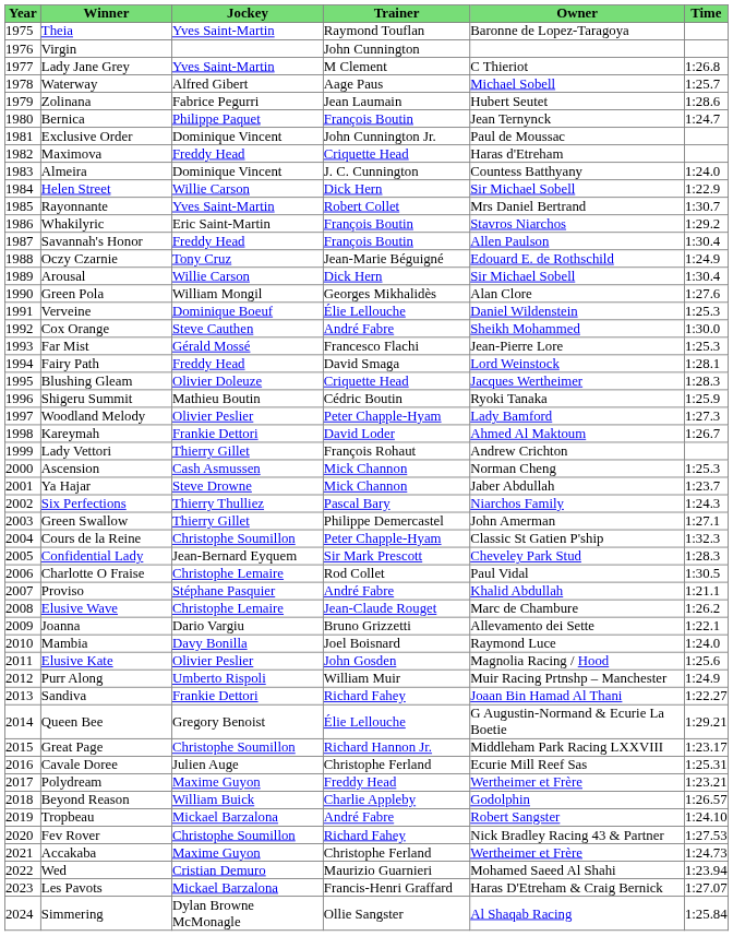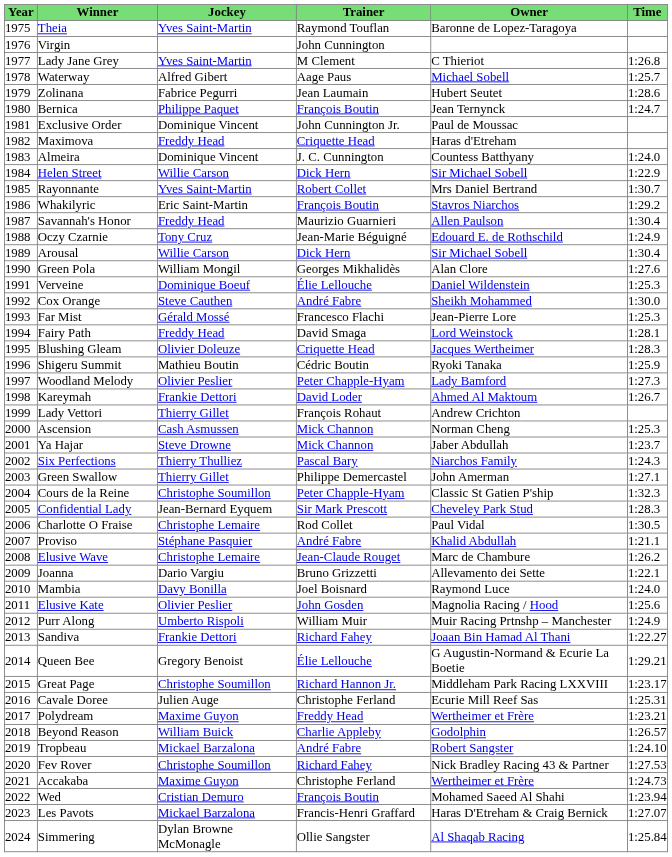 <table class = "sortable" | border="1" cellpadding="0" style="border-collapse: collapse; font-size:90%">
 <tr bgcolor="#77dd77" align="center">
 <th style="width:36px;">Year</th>
 <th style="width:134px;">Winner</th>
 <th style="width:155px;">Jockey</th>
 <th style="width:150px;">Trainer</th>
 <th style="width:220px;">Owner</th>
 <th>Time</th>
 </tr>
 <tr>
 <td>1975</td>
 <td><a href='#'>Theia</a></td>
 <td><a href='#'>Yves Saint-Martin</a></td>
 <td>Raymond Touflan</td>
 <td>Baronne de Lopez-Taragoya</td>
 <td></td>
 </tr>
 <tr>
 <td>1976</td>
 <td>Virgin</td>
 <td></td>
 <td>John Cunnington</td>
 <td></td>
 <td></td>
 </tr>
 <tr>
 <td>1977</td>
 <td>Lady Jane Grey</td>
 <td><a href='#'>Yves Saint-Martin</a></td>
 <td>M Clement</td>
 <td>C Thieriot</td>
 <td>1:26.8</td>
 </tr>
 <tr>
 <td>1978</td>
 <td>Waterway</td>
 <td>Alfred Gibert</td>
 <td>Aage Paus</td>
 <td><a href='#'>Michael Sobell</a></td>
 <td>1:25.7</td>
 </tr>
 <tr>
 <td>1979</td>
 <td>Zolinana</td>
 <td>Fabrice Pegurri</td>
 <td>Jean Laumain</td>
 <td>Hubert Seutet</td>
 <td>1:28.6</td>
 </tr>
 <tr>
 <td>1980</td>
 <td>Bernica</td>
 <td><a href='#'>Philippe Paquet</a></td>
 <td><a href='#'>François Boutin</a></td>
 <td>Jean Ternynck</td>
 <td>1:24.7</td>
 </tr>
 <tr>
 <td>1981</td>
 <td>Exclusive Order</td>
 <td>Dominique Vincent</td>
 <td>John Cunnington Jr.</td>
 <td>Paul de Moussac</td>
 <td></td>
 </tr>
 <tr>
 <td>1982</td>
 <td>Maximova</td>
 <td><a href='#'>Freddy Head</a></td>
 <td><a href='#'>Criquette Head</a></td>
 <td>Haras d'Etreham</td>
 <td></td>
 </tr>
 <tr>
 <td>1983</td>
 <td>Almeira</td>
 <td>Dominique Vincent</td>
 <td>J. C. Cunnington </td>
 <td>Countess Batthyany</td>
 <td>1:24.0</td>
 </tr>
 <tr>
 <td>1984</td>
 <td><a href='#'>Helen Street</a></td>
 <td><a href='#'>Willie Carson</a></td>
 <td><a href='#'>Dick Hern</a></td>
 <td><a href='#'>Sir Michael Sobell</a></td>
 <td>1:22.9</td>
 </tr>
 <tr>
 <td>1985</td>
 <td>Rayonnante</td>
 <td><a href='#'>Yves Saint-Martin</a></td>
 <td><a href='#'>Robert Collet</a></td>
 <td>Mrs Daniel Bertrand</td>
 <td>1:30.7</td>
 </tr>
 <tr>
 <td>1986</td>
 <td>Whakilyric</td>
 <td>Eric Saint-Martin</td>
 <td><a href='#'>François Boutin</a></td>
 <td><a href='#'>Stavros Niarchos</a></td>
 <td>1:29.2</td>
 </tr>
 <tr>
 <td>1987</td>
 <td>Savannah's Honor</td>
 <td><a href='#'>Freddy Head</a></td>
-<td><a href='#'>François Boutin</a></td>
+<td>Maurizio Guarnieri</td>
 <td><a href='#'>Allen Paulson</a></td>
 <td>1:30.4</td>
 </tr>
 <tr>
 <td>1988</td>
 <td>Oczy Czarnie</td>
 <td><a href='#'>Tony Cruz</a></td>
 <td>Jean-Marie Béguigné</td>
 <td><a href='#'>Edouard E. de Rothschild</a></td>
 <td>1:24.9</td>
 </tr>
 <tr>
 <td>1989</td>
 <td>Arousal</td>
 <td><a href='#'>Willie Carson</a></td>
 <td><a href='#'>Dick Hern</a></td>
 <td><a href='#'>Sir Michael Sobell</a></td>
 <td>1:30.4</td>
 </tr>
 <tr>
 <td>1990</td>
 <td>Green Pola</td>
 <td>William Mongil</td>
 <td>Georges Mikhalidès</td>
 <td>Alan Clore</td>
 <td>1:27.6</td>
 </tr>
 <tr>
 <td>1991</td>
 <td>Verveine</td>
 <td><a href='#'>Dominique Boeuf</a></td>
 <td><a href='#'>Élie Lellouche</a></td>
 <td><a href='#'>Daniel Wildenstein</a></td>
 <td>1:25.3</td>
 </tr>
 <tr>
 <td>1992</td>
 <td>Cox Orange</td>
 <td><a href='#'>Steve Cauthen</a></td>
 <td><a href='#'>André Fabre</a></td>
 <td><a href='#'>Sheikh Mohammed</a></td>
 <td>1:30.0</td>
 </tr>
 <tr>
 <td>1993</td>
 <td>Far Mist</td>
 <td><a href='#'>Gérald Mossé</a></td>
 <td>Francesco Flachi</td>
 <td>Jean-Pierre Lore</td>
 <td>1:25.3</td>
 </tr>
 <tr>
 <td>1994</td>
 <td>Fairy Path</td>
 <td><a href='#'>Freddy Head</a></td>
 <td>David Smaga</td>
 <td><a href='#'>Lord Weinstock</a></td>
 <td>1:28.1</td>
 </tr>
 <tr>
 <td>1995</td>
 <td>Blushing Gleam</td>
 <td><a href='#'>Olivier Doleuze</a></td>
 <td><a href='#'>Criquette Head</a></td>
 <td><a href='#'>Jacques Wertheimer</a></td>
 <td>1:28.3</td>
 </tr>
 <tr>
 <td>1996</td>
 <td>Shigeru Summit</td>
 <td>Mathieu Boutin</td>
 <td>Cédric Boutin</td>
 <td>Ryoki Tanaka</td>
 <td>1:25.9</td>
 </tr>
 <tr>
 <td>1997</td>
 <td>Woodland Melody</td>
 <td><a href='#'>Olivier Peslier</a></td>
 <td><a href='#'>Peter Chapple-Hyam</a></td>
 <td><a href='#'>Lady Bamford</a></td>
 <td>1:27.3</td>
 </tr>
 <tr>
 <td>1998</td>
 <td>Kareymah</td>
 <td><a href='#'>Frankie Dettori</a></td>
 <td><a href='#'>David Loder</a></td>
 <td><a href='#'>Ahmed Al Maktoum</a></td>
 <td>1:26.7</td>
 </tr>
 <tr>
 <td>1999</td>
 <td>Lady Vettori</td>
 <td><a href='#'>Thierry Gillet</a></td>
 <td>François Rohaut</td>
 <td>Andrew Crichton</td>
 <td></td>
 </tr>
 <tr>
 <td>2000</td>
 <td>Ascension</td>
 <td><a href='#'>Cash Asmussen</a></td>
 <td><a href='#'>Mick Channon</a></td>
 <td>Norman Cheng</td>
 <td>1:25.3</td>
 </tr>
 <tr>
 <td>2001</td>
 <td>Ya Hajar</td>
 <td><a href='#'>Steve Drowne</a></td>
 <td><a href='#'>Mick Channon</a></td>
 <td>Jaber Abdullah</td>
 <td>1:23.7</td>
 </tr>
 <tr>
 <td>2002</td>
 <td><a href='#'>Six Perfections</a></td>
 <td><a href='#'>Thierry Thulliez</a></td>
 <td><a href='#'>Pascal Bary</a></td>
 <td><a href='#'>Niarchos Family</a></td>
 <td>1:24.3</td>
 </tr>
 <tr>
 <td>2003</td>
 <td>Green Swallow</td>
 <td><a href='#'>Thierry Gillet</a></td>
 <td>Philippe Demercastel</td>
 <td>John Amerman</td>
 <td>1:27.1</td>
 </tr>
 <tr>
 <td>2004</td>
 <td>Cours de la Reine</td>
 <td><a href='#'>Christophe Soumillon</a></td>
 <td><a href='#'>Peter Chapple-Hyam</a></td>
 <td>Classic St Gatien P'ship</td>
 <td>1:32.3</td>
 </tr>
 <tr>
 <td>2005</td>
 <td><a href='#'>Confidential Lady</a></td>
 <td>Jean-Bernard Eyquem</td>
 <td><a href='#'>Sir Mark Prescott</a></td>
 <td><a href='#'>Cheveley Park Stud</a></td>
 <td>1:28.3</td>
 </tr>
 <tr>
 <td>2006</td>
 <td>Charlotte O Fraise</td>
 <td><a href='#'>Christophe Lemaire</a></td>
 <td>Rod Collet</td>
 <td>Paul Vidal</td>
 <td>1:30.5</td>
 </tr>
 <tr>
 <td>2007</td>
 <td>Proviso</td>
 <td><a href='#'>Stéphane Pasquier</a></td>
 <td><a href='#'>André Fabre</a></td>
 <td><a href='#'>Khalid Abdullah</a></td>
 <td>1:21.1</td>
 </tr>
 <tr>
 <td>2008</td>
 <td><a href='#'>Elusive Wave</a></td>
 <td><a href='#'>Christophe Lemaire</a></td>
 <td><a href='#'>Jean-Claude Rouget</a></td>
 <td>Marc de Chambure</td>
 <td>1:26.2</td>
 </tr>
 <tr>
 <td>2009</td>
 <td>Joanna</td>
 <td>Dario Vargiu</td>
 <td>Bruno Grizzetti</td>
 <td>Allevamento dei Sette</td>
 <td>1:22.1</td>
 </tr>
 <tr>
 <td>2010</td>
 <td>Mambia</td>
 <td><a href='#'>Davy Bonilla</a></td>
 <td>Joel Boisnard</td>
 <td>Raymond Luce</td>
 <td>1:24.0</td>
 </tr>
 <tr>
 <td>2011</td>
 <td><a href='#'>Elusive Kate</a></td>
 <td><a href='#'>Olivier Peslier</a></td>
 <td><a href='#'>John Gosden</a></td>
 <td>Magnolia Racing / <a href='#'>Hood</a></td>
 <td>1:25.6</td>
 </tr>
 <tr>
 <td>2012</td>
 <td>Purr Along</td>
 <td><a href='#'>Umberto Rispoli</a></td>
 <td>William Muir</td>
 <td>Muir Racing Prtnshp – Manchester</td>
 <td>1:24.9</td>
 </tr>
 <tr>
 <td>2013</td>
 <td>Sandiva</td>
 <td><a href='#'>Frankie Dettori</a></td>
 <td><a href='#'>Richard Fahey</a></td>
 <td><a href='#'>Joaan Bin Hamad Al Thani</a></td>
 <td>1:22.27</td>
 </tr>
 <tr>
 <td>2014</td>
 <td>Queen Bee</td>
 <td>Gregory Benoist</td>
 <td><a href='#'>Élie Lellouche</a></td>
 <td>G Augustin-Normand & Ecurie La Boetie</td>
 <td>1:29.21</td>
 </tr>
 <tr>
 <td>2015</td>
 <td>Great Page</td>
 <td><a href='#'>Christophe Soumillon</a></td>
 <td><a href='#'>Richard Hannon Jr.</a></td>
 <td>Middleham Park Racing LXXVIII</td>
 <td>1:23.17</td>
 </tr>
 <tr>
 <td>2016</td>
 <td>Cavale Doree</td>
 <td>Julien Auge</td>
 <td>Christophe Ferland</td>
 <td>Ecurie Mill Reef Sas</td>
 <td>1:25.31</td>
 </tr>
 <tr>
 <td>2017</td>
 <td>Polydream</td>
 <td><a href='#'>Maxime Guyon</a></td>
 <td><a href='#'>Freddy Head</a></td>
 <td><a href='#'>Wertheimer et Frère</a></td>
 <td>1:23.21</td>
 </tr>
 <tr>
 <td>2018</td>
 <td>Beyond Reason</td>
 <td><a href='#'>William Buick</a></td>
 <td><a href='#'>Charlie Appleby</a></td>
 <td><a href='#'>Godolphin</a></td>
 <td>1:26.57</td>
 </tr>
 <tr>
 <td>2019</td>
 <td>Tropbeau</td>
 <td><a href='#'>Mickael Barzalona</a></td>
 <td><a href='#'>André Fabre</a></td>
 <td><a href='#'>Robert Sangster</a></td>
 <td>1:24.10</td>
 </tr>
 <tr>
 <td>2020</td>
 <td>Fev Rover</td>
 <td><a href='#'>Christophe Soumillon</a></td>
 <td><a href='#'>Richard Fahey</a></td>
 <td>Nick Bradley Racing 43 & Partner</td>
 <td>1:27.53</td>
 </tr>
 <tr>
 <td>2021</td>
 <td>Accakaba</td>
 <td><a href='#'>Maxime Guyon</a></td>
 <td>Christophe Ferland</td>
 <td><a href='#'>Wertheimer et Frère</a></td>
 <td>1:24.73</td>
 </tr>
 <tr>
 <td>2022</td>
 <td>Wed</td>
 <td><a href='#'>Cristian Demuro</a></td>
-<td>Maurizio Guarnieri</td>
+<td><a href='#'>François Boutin</a></td>
 <td>Mohamed Saeed Al Shahi</td>
 <td>1:23.94</td>
 </tr>
 <tr>
 <td>2023</td>
 <td>Les Pavots</td>
 <td><a href='#'>Mickael Barzalona</a></td>
 <td>Francis-Henri Graffard</td>
 <td>Haras D'Etreham & Craig Bernick</td>
 <td>1:27.07</td>
 </tr>
 <tr>
 <td>2024</td>
 <td>Simmering</td>
 <td>Dylan Browne McMonagle</td>
 <td>Ollie Sangster</td>
 <td><a href='#'>Al Shaqab Racing</a></td>
 <td>1:25.84</td>
 </tr>
 </table>
